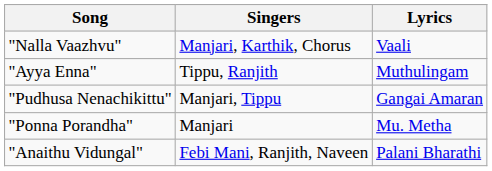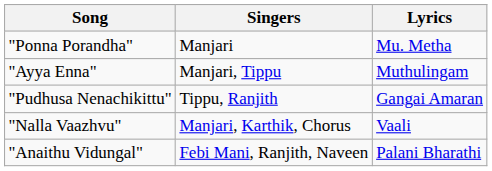 <table class="wikitable">
 <tr>
 <th>Song</th>
 <th>Singers</th>
 <th>Lyrics</th>
 </tr>
 <tr>
-<td>"Nalla Vaazhvu"</td>
-<td><a href='#'>Manjari</a>, <a href='#'>Karthik</a>, Chorus</td>
-<td><a href='#'>Vaali</a></td>
+<td>"Ponna Porandha"</td>
+<td>Manjari</td>
+<td><a href='#'>Mu. Metha</a></td>
 </tr>
 <tr>
 <td>"Ayya Enna"</td>
-<td>Tippu, <a href='#'>Ranjith</a></td>
+<td>Manjari, <a href='#'>Tippu</a></td>
 <td><a href='#'>Muthulingam</a></td>
 </tr>
 <tr>
 <td>"Pudhusa Nenachikittu"</td>
-<td>Manjari, <a href='#'>Tippu</a></td>
+<td>Tippu, <a href='#'>Ranjith</a></td>
 <td><a href='#'>Gangai Amaran</a></td>
 </tr>
 <tr>
-<td>"Ponna Porandha"</td>
-<td>Manjari</td>
-<td><a href='#'>Mu. Metha</a></td>
+<td>"Nalla Vaazhvu"</td>
+<td><a href='#'>Manjari</a>, <a href='#'>Karthik</a>, Chorus</td>
+<td><a href='#'>Vaali</a></td>
 </tr>
 <tr>
 <td>"Anaithu Vidungal"</td>
 <td><a href='#'>Febi Mani</a>, Ranjith, Naveen</td>
 <td><a href='#'>Palani Bharathi</a></td>
 </tr>
 </table>
